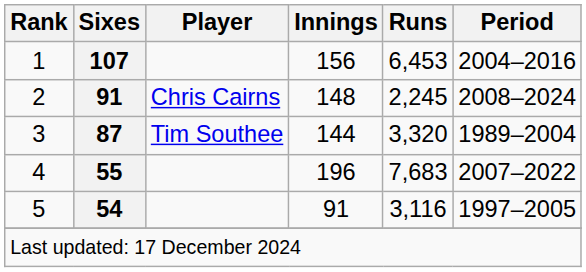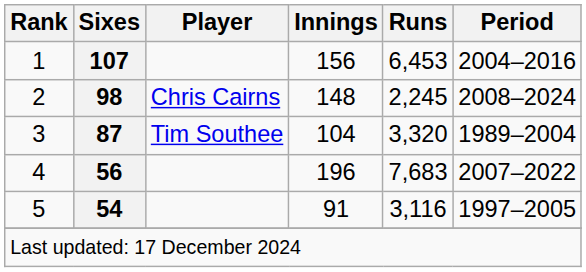 <table class="wikitable plainrowheaders sortable">
 <tr>
 <th scope=col>Rank</th>
 <th scope=col>Sixes</th>
 <th scope=col>Player</th>
 <th scope=col>Innings</th>
 <th scope=col>Runs</th>
 <th scope=col>Period</th>
 </tr>
 <tr style="background">
 <td align=center>1</td>
 <th scope=row style=text-align:center;>107</th>
 <td></td>
 <td align=center>156</td>
 <td align=center>6,453</td>
 <td>2004–2016</td>
 </tr>
 <tr>
 <td align=center>2</td>
-<th scope=row style=text-align:center;>91</th>
+<th scope=row style=text-align:center;>98</th>
 <td><a href='#'>Chris Cairns</a></td>
 <td align=center>148</td>
 <td align=center>2,245</td>
 <td>2008–2024</td>
 </tr>
 <tr>
 <td align=center>3</td>
 <th scope=row style=text-align:center;>87</th>
 <td><a href='#'>Tim Southee</a></td>
-<td align=center>144</td>
+<td align=center>104</td>
 <td align=center>3,320</td>
 <td>1989–2004</td>
 </tr>
 <tr>
 <td align=center>4</td>
-<th scope=row style=text-align:center;>55</th>
+<th scope=row style=text-align:center;>56</th>
 <td></td>
 <td align=center>196</td>
 <td align=center>7,683</td>
 <td>2007–2022</td>
 </tr>
 <tr>
 <td align=center>5</td>
 <th scope=row style=text-align:center;>54</th>
 <td></td>
 <td align=center>91</td>
 <td align=center>3,116</td>
 <td>1997–2005</td>
 </tr>
 <tr>
 </tr>
 <tr class=sortbottom>
 <td colspan=6><small>Last updated: 17 December 2024</small></td>
 </tr>
 </table>
